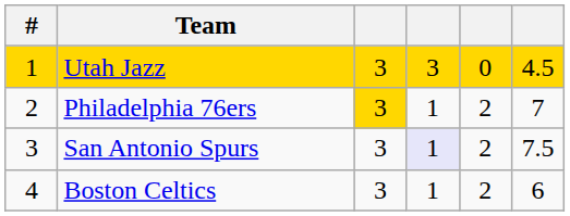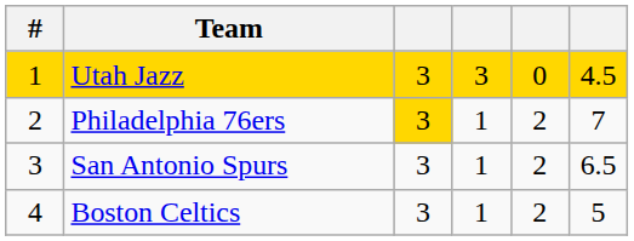 <table class="wikitable" style="text-align:center">
 <tr>
 <th width="25px">#</th>
 <th width="175px">Team</th>
 <th width="25px"></th>
 <th width="25px"></th>
 <th width="25px"></th>
 <th width="25px"></th>
 </tr>
 <tr style="background:gold;">
 <td>1</td>
 <td align="left"><a href='#'>Utah Jazz</a></td>
 <td>3</td>
 <td>3</td>
 <td>0</td>
 <td>4.5</td>
 </tr>
 <tr>
 <td>2</td>
 <td align="left"><a href='#'>Philadelphia 76ers</a></td>
 <td style="background: gold;">3</td>
 <td>1</td>
 <td>2</td>
 <td>7</td>
 </tr>
 <tr>
 <td>3</td>
 <td align="left"><a href='#'>San Antonio Spurs</a></td>
 <td>3</td>
-<td style="background: lavender;">1</td>
+<td>1</td>
 <td>2</td>
-<td>7.5</td>
+<td>6.5</td>
 </tr>
 <tr>
 <td>4</td>
 <td align="left"><a href='#'>Boston Celtics</a></td>
 <td>3</td>
 <td>1</td>
 <td>2</td>
-<td>6</td>
+<td>5</td>
 </tr>
 </table>
